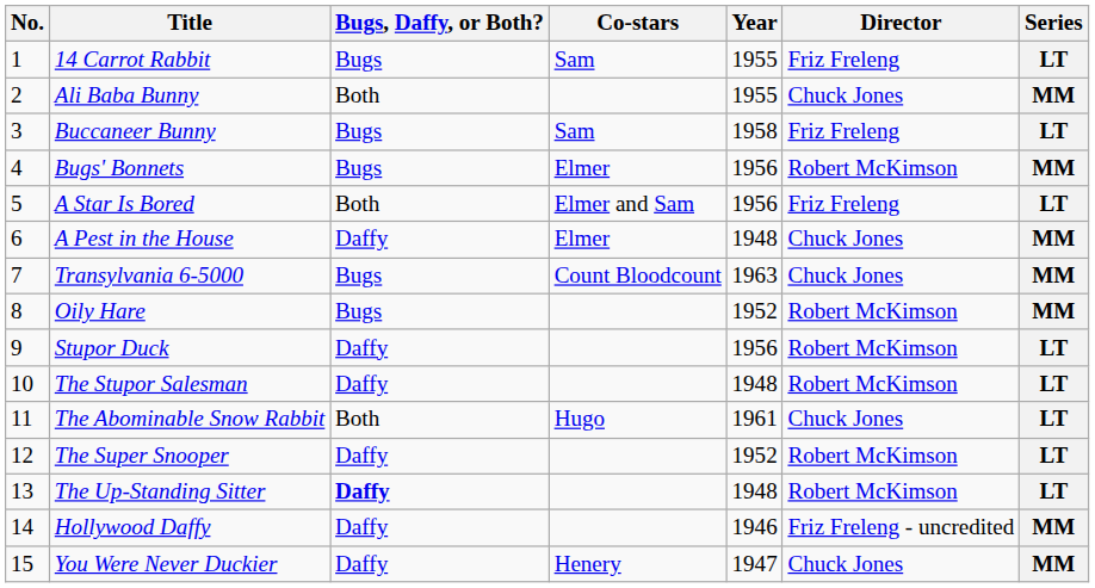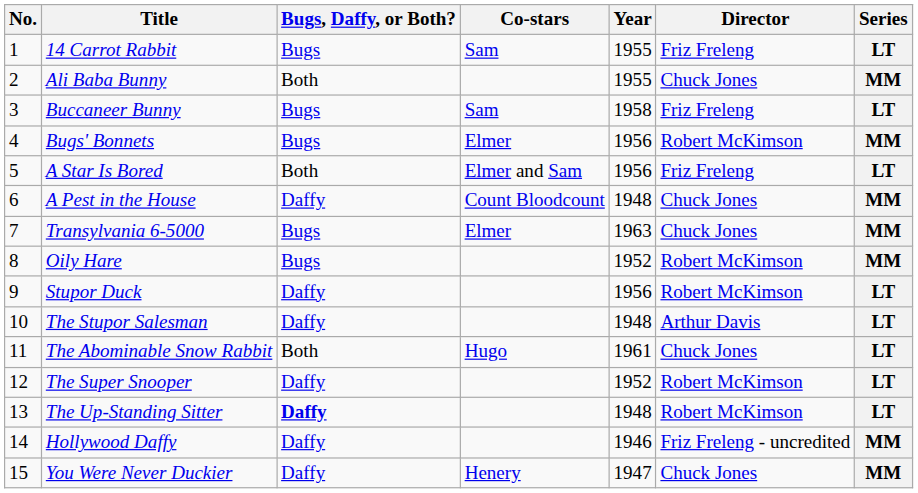 <table class="wikitable sortable">
 <tr>
 <th>No.</th>
 <th>Title</th>
 <th><a href='#'>Bugs</a>, <a href='#'>Daffy</a>, or Both?</th>
 <th>Co-stars</th>
 <th>Year</th>
 <th>Director</th>
 <th>Series</th>
 </tr>
 <tr>
 <td>1</td>
 <td><em><a href='#'>14 Carrot Rabbit</a></em></td>
 <td><a href='#'>Bugs</a></td>
 <td><a href='#'>Sam</a></td>
 <td>1955</td>
 <td><a href='#'>Friz Freleng</a></td>
 <th>LT</th>
 </tr>
 <tr>
 <td>2</td>
 <td><em><a href='#'>Ali Baba Bunny</a></em></td>
 <td>Both</td>
 <td></td>
 <td>1955</td>
 <td><a href='#'>Chuck Jones</a></td>
 <th>MM</th>
 </tr>
 <tr>
 <td>3</td>
 <td><em><a href='#'>Buccaneer Bunny</a></em></td>
 <td><a href='#'>Bugs</a></td>
 <td><a href='#'>Sam</a></td>
 <td>1958</td>
 <td><a href='#'>Friz Freleng</a></td>
 <th>LT</th>
 </tr>
 <tr>
 <td>4</td>
 <td><em><a href='#'>Bugs' Bonnets</a></em></td>
 <td><a href='#'>Bugs</a></td>
 <td><a href='#'>Elmer</a></td>
 <td>1956</td>
 <td><a href='#'>Robert McKimson</a></td>
 <th>MM</th>
 </tr>
 <tr>
 <td>5</td>
 <td><em><a href='#'>A Star Is Bored</a></em></td>
 <td>Both</td>
 <td><a href='#'>Elmer</a> and <a href='#'>Sam</a></td>
 <td>1956</td>
 <td><a href='#'>Friz Freleng</a></td>
 <th>LT</th>
 </tr>
 <tr>
 <td>6</td>
 <td><em><a href='#'>A Pest in the House</a></em></td>
 <td><a href='#'>Daffy</a></td>
-<td><a href='#'>Elmer</a></td>
+<td><a href='#'>Count Bloodcount</a></td>
 <td>1948</td>
 <td><a href='#'>Chuck Jones</a></td>
 <th>MM</th>
 </tr>
 <tr>
 <td>7</td>
 <td><em><a href='#'>Transylvania 6-5000</a></em></td>
 <td><a href='#'>Bugs</a></td>
-<td><a href='#'>Count Bloodcount</a></td>
+<td><a href='#'>Elmer</a></td>
 <td>1963</td>
 <td><a href='#'>Chuck Jones</a></td>
 <th>MM</th>
 </tr>
 <tr>
 <td>8</td>
 <td><em><a href='#'>Oily Hare</a></em></td>
 <td><a href='#'>Bugs</a></td>
 <td></td>
 <td>1952</td>
 <td><a href='#'>Robert McKimson</a></td>
 <th>MM</th>
 </tr>
 <tr>
 <td>9</td>
 <td><em><a href='#'>Stupor Duck</a></em></td>
 <td><a href='#'>Daffy</a></td>
 <td></td>
 <td>1956</td>
 <td><a href='#'>Robert McKimson</a></td>
 <th>LT</th>
 </tr>
 <tr>
 <td>10</td>
 <td><em><a href='#'>The Stupor Salesman</a></em></td>
 <td><a href='#'>Daffy</a></td>
 <td></td>
 <td>1948</td>
-<td><a href='#'>Robert McKimson</a></td>
+<td><a href='#'>Arthur Davis</a></td>
 <th>LT</th>
 </tr>
 <tr>
 <td>11</td>
 <td><em><a href='#'>The Abominable Snow Rabbit</a></em></td>
 <td>Both</td>
 <td><a href='#'>Hugo</a></td>
 <td>1961</td>
 <td><a href='#'>Chuck Jones</a></td>
 <th>LT</th>
 </tr>
 <tr>
 <td>12</td>
 <td><em><a href='#'>The Super Snooper</a></em></td>
 <td><a href='#'>Daffy</a></td>
 <td></td>
 <td>1952</td>
 <td><a href='#'>Robert McKimson</a></td>
 <th>LT</th>
 </tr>
 <tr>
 <td>13</td>
 <td><em><a href='#'>The Up-Standing Sitter</a></em></td>
 <td><strong><a href='#'>Daffy</a></strong></td>
 <td></td>
 <td>1948</td>
 <td><a href='#'>Robert McKimson</a></td>
 <th>LT</th>
 </tr>
 <tr>
 <td>14</td>
 <td><em><a href='#'>Hollywood Daffy</a></em></td>
 <td><a href='#'>Daffy</a></td>
 <td></td>
 <td>1946</td>
 <td><a href='#'>Friz Freleng</a> - uncredited</td>
 <th>MM</th>
 </tr>
 <tr>
 <td>15</td>
 <td><em><a href='#'>You Were Never Duckier</a></em></td>
 <td><a href='#'>Daffy</a></td>
 <td><a href='#'>Henery</a></td>
 <td>1947</td>
 <td><a href='#'>Chuck Jones</a></td>
 <th>MM</th>
 </tr>
 </table>
